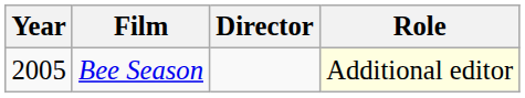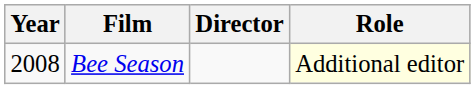 <table class="wikitable">
 <tr>
 <th>Year</th>
 <th>Film</th>
 <th>Director</th>
 <th>Role</th>
 </tr>
 <tr>
-<td>2005</td>
+<td>2008</td>
 <td><em><a href='#'>Bee Season</a></em></td>
 <td></td>
 <td style="background: lightyellow;">Additional editor</td>
 </tr>
 </table>
